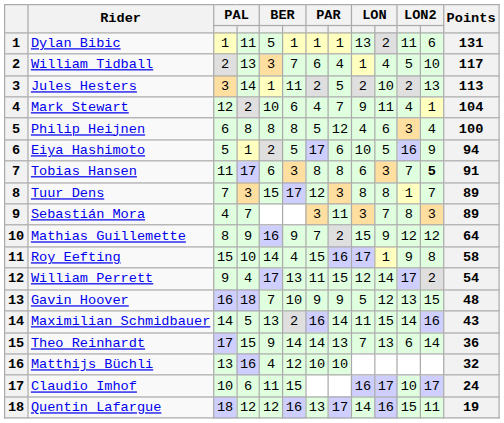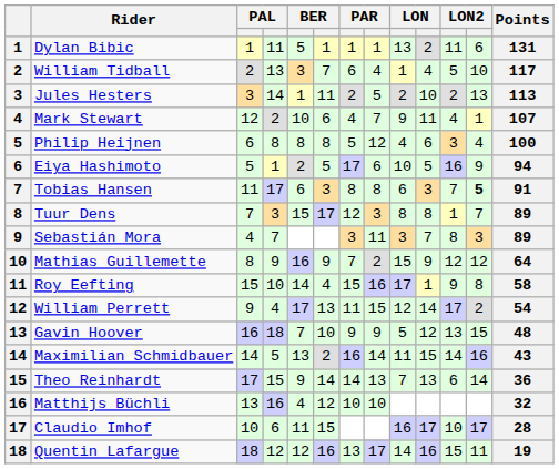 <table class="wikitable plainrowheaders" style="font-size:85%; text-align:center">
 <tr>
 <th rowspan=2 style="vertical-align:middle"></th>
 <th rowspan=2 style="vertical-align:middle">Rider</th>
 <th colspan=2>PAL<br></th>
 <th colspan=2>BER<br></th>
 <th colspan=2>PAR<br></th>
 <th colspan=2>LON<br></th>
 <th colspan=2>LON2<br></th>
 <th rowspan=2 style="vertical-align:middle">Points</th>
 </tr>
 <tr>
 <th></th>
 <th></th>
 <th></th>
 <th></th>
 <th></th>
 <th></th>
 <th></th>
 <th></th>
 <th></th>
 <th></th>
 </tr>
 <tr>
 <th>1</th>
 <td style="text-align:left"> <a href='#'>Dylan Bibic</a> </td>
 <td style="background:#FFFFBF;">1</td>
 <td style="background:#dfffdf;">11</td>
 <td style="background:#dfffdf;">5</td>
 <td style="background:#FFFFBF;">1</td>
 <td style="background:#FFFFBF;">1</td>
 <td style="background:#FFFFBF;">1</td>
 <td style="background:#dfffdf;">13</td>
 <td style="background:#DFDFDF;">2</td>
 <td style="background:#dfffdf;">11</td>
 <td style="background:#dfffdf;">6</td>
 <th>131</th>
 </tr>
 <tr>
 <th>2</th>
 <td style="text-align:left"> <a href='#'>William Tidball</a></td>
 <td style="background:#DFDFDF;">2</td>
 <td style="background:#dfffdf;">13</td>
 <td style="background:#ffdf9f;">3</td>
 <td style="background:#dfffdf;">7</td>
 <td style="background:#dfffdf;">6</td>
 <td style="background:#dfffdf;">4</td>
 <td style="background:#FFFFBF;">1</td>
 <td style="background:#dfffdf;">4</td>
 <td style="background:#dfffdf;">5</td>
 <td style="background:#dfffdf;">10</td>
 <th>117</th>
 </tr>
 <tr>
 <th>3</th>
 <td style="text-align:left"> <a href='#'>Jules Hesters</a></td>
 <td style="background:#ffdf9f;">3</td>
 <td style="background:#dfffdf;">14</td>
 <td style="background:#FFFFBF;">1</td>
 <td style="background:#dfffdf;">11</td>
 <td style="background:#DFDFDF;">2</td>
 <td style="background:#dfffdf;">5</td>
 <td style="background:#DFDFDF;">2</td>
 <td style="background:#dfffdf;">10</td>
 <td style="background:#DFDFDF;">2</td>
 <td style="background:#dfffdf;">13</td>
 <th>113</th>
 </tr>
 <tr>
 <th>4</th>
 <td style="text-align:left"> <a href='#'>Mark Stewart</a></td>
 <td style="background:#dfffdf;">12</td>
 <td style="background:#DFDFDF;">2</td>
 <td style="background:#dfffdf;">10</td>
 <td style="background:#dfffdf;">6</td>
 <td style="background:#dfffdf;">4</td>
 <td style="background:#dfffdf;">7</td>
 <td style="background:#dfffdf;">9</td>
 <td style="background:#dfffdf;">11</td>
 <td style="background:#dfffdf;">4</td>
 <td style="background:#FFFFBF;">1</td>
-<th>104</th>
+<th>107</th>
 </tr>
 <tr>
 <th>5</th>
 <td style="text-align:left"> <a href='#'>Philip Heijnen</a></td>
 <td style="background:#dfffdf;">6</td>
 <td style="background:#dfffdf;">8</td>
 <td style="background:#dfffdf;">8</td>
 <td style="background:#dfffdf;">8</td>
 <td style="background:#dfffdf;">5</td>
 <td style="background:#dfffdf;">12</td>
 <td style="background:#dfffdf;">4</td>
 <td style="background:#dfffdf;">6</td>
 <td style="background:#ffdf9f;">3</td>
 <td style="background:#dfffdf;">4</td>
 <th>100</th>
 </tr>
 <tr>
 <th>6</th>
 <td style="text-align:left"> <a href='#'>Eiya Hashimoto</a></td>
 <td style="background:#dfffdf;">5</td>
 <td style="background:#FFFFBF;">1</td>
 <td style="background:#DFDFDF;">2</td>
 <td style="background:#dfffdf;">5</td>
 <td style="background:#cfcfff;">17</td>
 <td style="background:#dfffdf;">6</td>
 <td style="background:#dfffdf;">10</td>
 <td style="background:#dfffdf;">5</td>
 <td style="background:#cfcfff;">16</td>
 <td style="background:#dfffdf;">9</td>
 <th>94</th>
 </tr>
 <tr>
 <th>7</th>
 <td style="text-align:left"> <a href='#'>Tobias Hansen</a></td>
 <td style="background:#dfffdf;">11</td>
 <td style="background:#cfcfff;">17</td>
 <td style="background:#dfffdf;">6</td>
 <td style="background:#ffdf9f;">3</td>
 <td style="background:#dfffdf;">8</td>
 <td style="background:#dfffdf;">8</td>
 <td style="background:#dfffdf;">6</td>
 <td style="background:#ffdf9f;">3</td>
 <td style="background:#dfffdf;">7</td>
 <td style="background:#dfffdf;"><strong>5</strong></td>
 <th>91</th>
 </tr>
 <tr>
 <th>8</th>
 <td style="text-align:left"> <a href='#'>Tuur Dens</a></td>
 <td style="background:#dfffdf;">7</td>
 <td style="background:#ffdf9f;">3</td>
 <td style="background:#dfffdf;">15</td>
 <td style="background:#cfcfff;">17</td>
 <td style="background:#dfffdf;">12</td>
 <td style="background:#ffdf9f;">3</td>
 <td style="background:#dfffdf;">8</td>
 <td style="background:#dfffdf;">8</td>
 <td style="background:#FFFFBF;">1</td>
 <td style="background:#dfffdf;">7</td>
 <th>89</th>
 </tr>
 <tr>
 <th>9</th>
 <td style="text-align:left"> <a href='#'>Sebastián Mora</a></td>
 <td style="background:#dfffdf;">4</td>
 <td style="background:#dfffdf;">7</td>
 <td style="background:#ffffff;"></td>
 <td style="background:#ffffff;"></td>
 <td style="background:#ffdf9f;">3</td>
 <td style="background:#dfffdf;">11</td>
 <td style="background:#ffdf9f;">3</td>
 <td style="background:#dfffdf;">7</td>
 <td style="background:#dfffdf;">8</td>
 <td style="background:#ffdf9f;">3</td>
 <th>89</th>
 </tr>
 <tr>
 <th>10</th>
 <td style="text-align:left"> <a href='#'>Mathias Guillemette</a></td>
 <td style="background:#dfffdf;">8</td>
 <td style="background:#dfffdf;">9</td>
 <td style="background:#cfcfff;">16</td>
 <td style="background:#dfffdf;">9</td>
 <td style="background:#dfffdf;">7</td>
 <td style="background:#DFDFDF;">2</td>
 <td style="background:#dfffdf;">15</td>
 <td style="background:#dfffdf;">9</td>
 <td style="background:#dfffdf;">12</td>
 <td style="background:#dfffdf;">12</td>
 <th>64</th>
 </tr>
 <tr>
 <th>11</th>
 <td style="text-align:left"> <a href='#'>Roy Eefting</a></td>
 <td style="background:#dfffdf;">15</td>
 <td style="background:#dfffdf;">10</td>
 <td style="background:#dfffdf;">14</td>
 <td style="background:#dfffdf;">4</td>
 <td style="background:#dfffdf;">15</td>
 <td style="background:#cfcfff;">16</td>
 <td style="background:#cfcfff;">17</td>
 <td style="background:#FFFFBF;">1</td>
 <td style="background:#dfffdf;">9</td>
 <td style="background:#dfffdf;">8</td>
 <th>58</th>
 </tr>
 <tr>
 <th>12</th>
 <td style="text-align:left"> <a href='#'>William Perrett</a></td>
 <td style="background:#dfffdf;">9</td>
 <td style="background:#dfffdf;">4</td>
 <td style="background:#cfcfff;">17</td>
 <td style="background:#dfffdf;">13</td>
 <td style="background:#dfffdf;">11</td>
 <td style="background:#dfffdf;">15</td>
 <td style="background:#dfffdf;">12</td>
 <td style="background:#dfffdf;">14</td>
 <td style="background:#cfcfff;">17</td>
 <td style="background:#DFDFDF;">2</td>
 <th>54</th>
 </tr>
 <tr>
 <th>13</th>
 <td style="text-align:left"> <a href='#'>Gavin Hoover</a></td>
 <td style="background:#cfcfff;">16</td>
 <td style="background:#cfcfff;">18</td>
 <td style="background:#dfffdf;">7</td>
 <td style="background:#dfffdf;">10</td>
 <td style="background:#dfffdf;">9</td>
 <td style="background:#dfffdf;">9</td>
 <td style="background:#dfffdf;">5</td>
 <td style="background:#dfffdf;">12</td>
 <td style="background:#dfffdf;">13</td>
 <td style="background:#dfffdf;">15</td>
 <th>48</th>
 </tr>
 <tr>
 <th>14</th>
 <td style="text-align:left"> <a href='#'>Maximilian Schmidbauer</a></td>
 <td style="background:#dfffdf;">14</td>
 <td style="background:#dfffdf;">5</td>
 <td style="background:#dfffdf;">13</td>
 <td style="background:#DFDFDF;">2</td>
 <td style="background:#cfcfff;">16</td>
 <td style="background:#dfffdf;">14</td>
 <td style="background:#dfffdf;">11</td>
 <td style="background:#dfffdf;">15</td>
 <td style="background:#dfffdf;">14</td>
 <td style="background:#cfcfff;">16</td>
 <th>43</th>
 </tr>
 <tr>
 <th>15</th>
 <td style="text-align:left"> <a href='#'>Theo Reinhardt</a></td>
 <td style="background:#cfcfff;">17</td>
 <td style="background:#dfffdf;">15</td>
 <td style="background:#dfffdf;">9</td>
 <td style="background:#dfffdf;">14</td>
 <td style="background:#dfffdf;">14</td>
 <td style="background:#dfffdf;">13</td>
 <td style="background:#dfffdf;">7</td>
 <td style="background:#dfffdf;">13</td>
 <td style="background:#dfffdf;">6</td>
 <td style="background:#dfffdf;">14</td>
 <th>36</th>
 </tr>
 <tr>
 <th>16</th>
 <td style="text-align:left"> <a href='#'>Matthijs Büchli</a></td>
 <td style="background:#dfffdf;">13</td>
 <td style="background:#cfcfff;">16</td>
 <td style="background:#dfffdf;">4</td>
 <td style="background:#dfffdf;">12</td>
 <td style="background:#dfffdf;">10</td>
 <td style="background:#dfffdf;">10</td>
 <td style="background:#ffffff;"></td>
 <td style="background:#ffffff;"></td>
 <td style="background:#ffffff;"></td>
 <td style="background:#ffffff;"></td>
 <th>32</th>
 </tr>
 <tr>
 <th>17</th>
 <td style="text-align:left"> <a href='#'>Claudio Imhof</a></td>
 <td style="background:#dfffdf;">10</td>
 <td style="background:#dfffdf;">6</td>
 <td style="background:#dfffdf;">11</td>
 <td style="background:#dfffdf;">15</td>
 <td style="background:#ffffff;"></td>
 <td style="background:#ffffff;"></td>
 <td style="background:#cfcfff;">16</td>
 <td style="background:#cfcfff;">17</td>
 <td style="background:#dfffdf;">10</td>
 <td style="background:#cfcfff;">17</td>
-<th>24</th>
+<th>28</th>
 </tr>
 <tr>
 <th>18</th>
 <td style="text-align:left"> <a href='#'>Quentin Lafargue</a></td>
 <td style="background:#cfcfff;">18</td>
 <td style="background:#dfffdf;">12</td>
 <td style="background:#dfffdf;">12</td>
 <td style="background:#cfcfff;">16</td>
 <td style="background:#dfffdf;">13</td>
 <td style="background:#cfcfff;">17</td>
 <td style="background:#dfffdf;">14</td>
 <td style="background:#cfcfff;">16</td>
 <td style="background:#dfffdf;">15</td>
 <td style="background:#dfffdf;">11</td>
 <th>19</th>
 </tr>
 </table>
